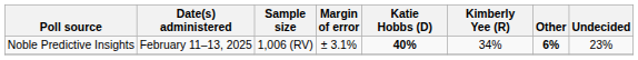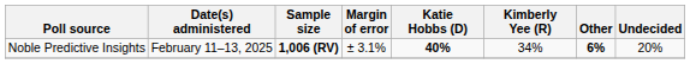 <table class="wikitable" style="font-size:90%;text-align:center;">
 <tr valign=bottom>
 <th>Poll source</th>
 <th>Date(s)<br>administered</th>
 <th>Sample<br>size</th>
 <th>Margin<br>of error</th>
 <th style="width:100px;">Katie<br>Hobbs (D)</th>
 <th style="width:100px;">Kimberly<br>Yee (R)</th>
 <th>Other</th>
 <th>Undecided</th>
 </tr>
 <tr>
 <td style="text-align:left;">Noble Predictive Insights</td>
 <td>February 11–13, 2025</td>
-<td>1,006 (RV)</td>
+<td><strong>1,006 (RV)</strong></td>
 <td>± 3.1%</td>
 <td><strong>40%</strong></td>
 <td>34%</td>
 <td><strong>6%</strong></td>
-<td>23%</td>
+<td>20%</td>
 </tr>
 <tr>
 </tr>
 </table>
